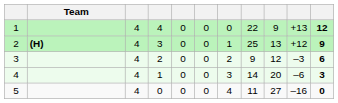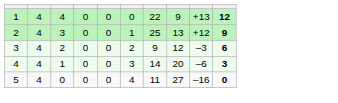 <table class="wikitable" style="text-align: center; font-size: 100%;">
 <tr>
 <th width="30"></th>
-<th width="150">Team</th>
 <th width="30"></th>
 <th width="30"></th>
 <th width="30"></th>
 <th width="30"></th>
 <th width="30"></th>
 <th width="30"></th>
 <th width="30"></th>
 <th width="30"></th>
 <th width="30"></th>
 </tr>
 <tr style="background-color: #bbf3bb">
 <td>1</td>
-<td align="left"></td>
 <td>4</td>
 <td>4</td>
 <td>0</td>
 <td>0</td>
 <td>0</td>
 <td>22</td>
 <td>9</td>
 <td>+13</td>
 <td><strong>12</strong></td>
 </tr>
 <tr style="background-color: #bbf3bb">
 <td>2</td>
-<td align="left"> <strong>(H)</strong></td>
 <td>4</td>
 <td>3</td>
 <td>0</td>
 <td>0</td>
 <td>1</td>
 <td>25</td>
 <td>13</td>
 <td>+12</td>
 <td><strong>9</strong></td>
 </tr>
 <tr style="background-color: #edfced">
 <td>3</td>
-<td align="left"></td>
 <td>4</td>
 <td>2</td>
 <td>0</td>
 <td>0</td>
 <td>2</td>
 <td>9</td>
 <td>12</td>
 <td>–3</td>
 <td><strong>6</strong></td>
 </tr>
 <tr style="background-color: #edfced">
 <td>4</td>
-<td align="left"></td>
 <td>4</td>
 <td>1</td>
 <td>0</td>
 <td>0</td>
 <td>3</td>
 <td>14</td>
 <td>20</td>
 <td>–6</td>
 <td><strong>3</strong></td>
 </tr>
 <tr>
 <td>5</td>
-<td align="left"></td>
 <td>4</td>
 <td>0</td>
 <td>0</td>
 <td>0</td>
 <td>4</td>
 <td>11</td>
 <td>27</td>
 <td>–16</td>
 <td><strong>0</strong></td>
 </tr>
 </table>
